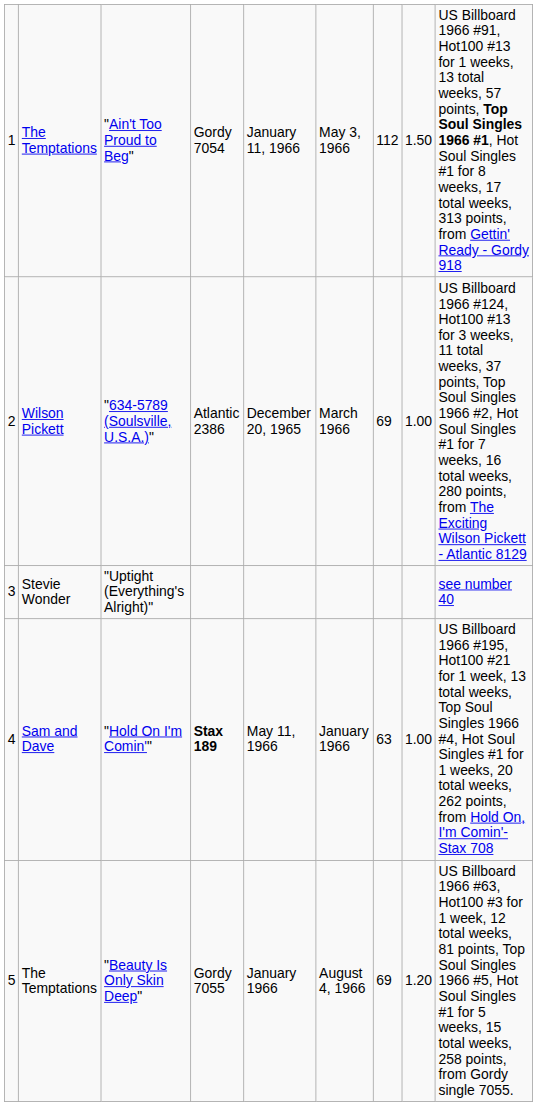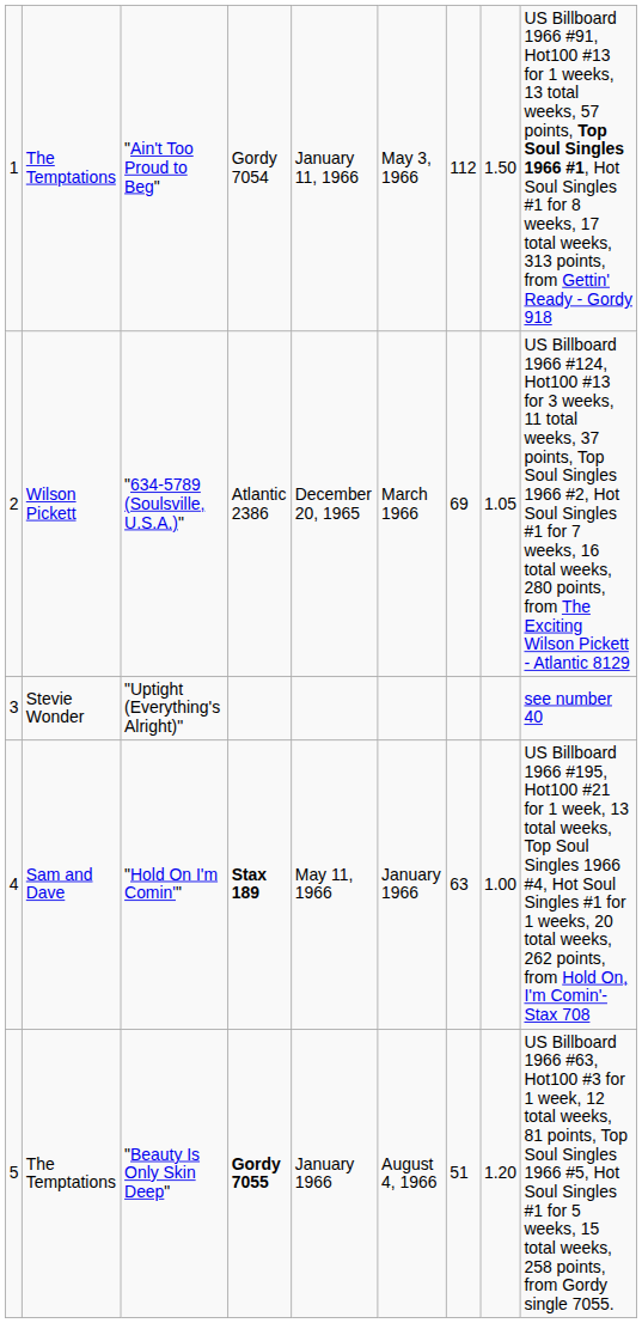 <table class="wikitable sortable">
 <tr>
 <td>1</td>
 <td><a href='#'>The Temptations</a></td>
 <td>"<a href='#'>Ain't Too Proud to Beg</a>"</td>
 <td>Gordy 7054</td>
 <td>January 11, 1966</td>
 <td>May 3, 1966</td>
 <td>112</td>
 <td>1.50</td>
 <td>US Billboard 1966 #91, Hot100 #13 for 1 weeks, 13 total weeks, 57 points, <strong>Top Soul Singles 1966 #1</strong>, Hot Soul Singles #1 for 8 weeks, 17 total weeks, 313 points, from <a href='#'>Gettin' Ready - Gordy 918</a></td>
 </tr>
 <tr>
 <td>2</td>
 <td><a href='#'>Wilson Pickett</a></td>
 <td>"<a href='#'>634-5789 (Soulsville, U.S.A.)</a>"</td>
 <td>Atlantic 2386</td>
 <td>December 20, 1965</td>
 <td>March 1966</td>
 <td>69</td>
-<td>1.00</td>
+<td>1.05</td>
 <td>US Billboard 1966 #124, Hot100 #13 for 3 weeks, 11 total weeks, 37 points, Top Soul Singles 1966 #2, Hot Soul Singles #1 for 7 weeks, 16 total weeks, 280 points, from <a href='#'>The Exciting Wilson Pickett - Atlantic 8129</a></td>
 </tr>
 <tr>
 <td>3</td>
 <td>Stevie Wonder</td>
 <td>"Uptight (Everything's Alright)"</td>
 <td></td>
 <td></td>
 <td></td>
 <td></td>
 <td></td>
 <td><a href='#'>see number 40</a></td>
 </tr>
 <tr>
 <td>4</td>
 <td><a href='#'>Sam and Dave</a></td>
 <td>"<a href='#'>Hold On I'm Comin'</a>"</td>
 <td><strong>Stax 189</strong></td>
 <td>May 11, 1966</td>
 <td>January 1966</td>
 <td>63</td>
 <td>1.00</td>
 <td>US Billboard 1966 #195, Hot100 #21 for 1 week, 13 total weeks, Top Soul Singles 1966 #4, Hot Soul Singles #1 for 1 weeks, 20 total weeks, 262 points, from <a href='#'>Hold On, I'm Comin'- Stax 708</a></td>
 </tr>
 <tr>
 <td>5</td>
 <td>The Temptations</td>
 <td>"<a href='#'>Beauty Is Only Skin Deep</a>"</td>
-<td>Gordy 7055</td>
+<td><strong>Gordy 7055</strong></td>
 <td>January 1966</td>
 <td>August 4, 1966</td>
-<td>69</td>
+<td>51</td>
 <td>1.20</td>
 <td>US Billboard 1966 #63, Hot100 #3 for 1 week, 12 total weeks, 81 points, Top Soul Singles 1966 #5, Hot Soul Singles #1 for 5 weeks, 15 total weeks, 258 points, from Gordy single 7055.</td>
 </tr>
 </table>
